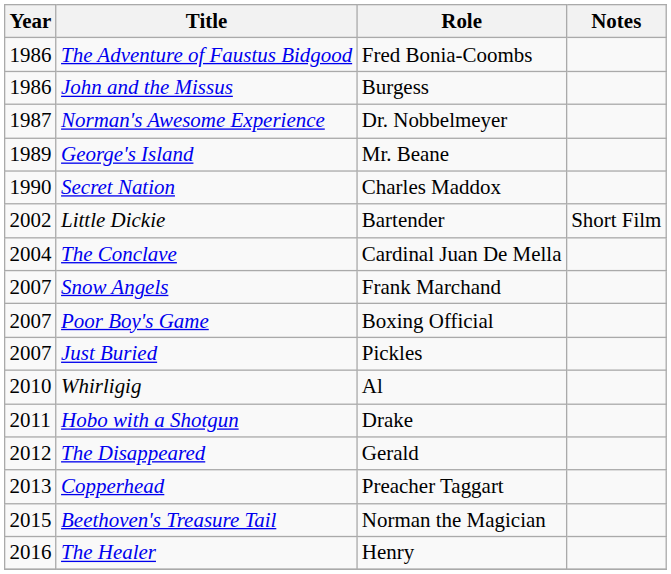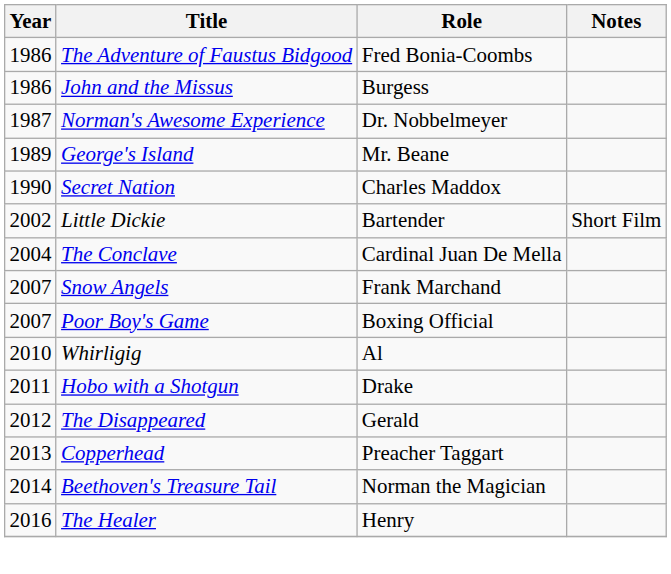 <table class="wikitable sortable">
 <tr>
 <th>Year</th>
 <th>Title</th>
 <th>Role</th>
 <th class="unsortable">Notes</th>
 </tr>
 <tr>
 <td>1986</td>
 <td data-sort-value="Adventure of Faustus Bidgood, The"><em><a href='#'>The Adventure of Faustus Bidgood</a></em></td>
 <td>Fred Bonia-Coombs</td>
 <td></td>
 </tr>
 <tr>
 <td>1986</td>
 <td><em><a href='#'>John and the Missus</a></em></td>
 <td>Burgess</td>
 <td></td>
 </tr>
 <tr>
 <td>1987</td>
 <td><em><a href='#'>Norman's Awesome Experience</a></em></td>
 <td>Dr. Nobbelmeyer</td>
 <td></td>
 </tr>
 <tr>
 <td>1989</td>
 <td><em><a href='#'>George's Island</a></em></td>
 <td>Mr. Beane</td>
 <td></td>
 </tr>
 <tr>
 <td>1990</td>
 <td><em><a href='#'>Secret Nation</a></em></td>
 <td>Charles Maddox</td>
 <td></td>
 </tr>
 <tr>
 <td>2002</td>
 <td><em>Little Dickie</em></td>
 <td>Bartender</td>
 <td>Short Film</td>
 </tr>
 <tr>
 <td>2004</td>
 <td data-sort-value="Conclave, The"><em><a href='#'>The Conclave</a></em></td>
 <td>Cardinal Juan De Mella</td>
 <td></td>
 </tr>
 <tr>
 <td>2007</td>
 <td><em><a href='#'>Snow Angels</a></em></td>
 <td>Frank Marchand</td>
 <td></td>
 </tr>
 <tr>
 <td>2007</td>
 <td><em><a href='#'>Poor Boy's Game</a></em></td>
 <td>Boxing Official</td>
 <td></td>
 </tr>
 <tr>
-<td>2007</td>
-<td><em><a href='#'>Just Buried</a></em></td>
-<td>Pickles</td>
-<td></td>
-</tr>
-<tr>
 <td>2010</td>
 <td><em>Whirligig</em></td>
 <td>Al</td>
 <td></td>
 </tr>
 <tr>
 <td>2011</td>
 <td><em><a href='#'>Hobo with a Shotgun</a></em></td>
 <td>Drake</td>
 <td></td>
 </tr>
 <tr>
 <td>2012</td>
 <td data-sort-value="Disappeared, The"><em><a href='#'>The Disappeared</a></em></td>
 <td>Gerald</td>
 <td></td>
 </tr>
 <tr>
 <td>2013</td>
 <td><em><a href='#'>Copperhead</a></em></td>
 <td>Preacher Taggart</td>
 <td></td>
 </tr>
 <tr>
-<td>2015</td>
+<td>2014</td>
 <td><em><a href='#'>Beethoven's Treasure Tail</a></em></td>
 <td>Norman the Magician</td>
 <td></td>
 </tr>
 <tr>
 <td>2016</td>
 <td data-sort-value="Healer, The"><em><a href='#'>The Healer</a></em></td>
 <td>Henry</td>
 <td></td>
 </tr>
 <tr>
 </tr>
 </table>
